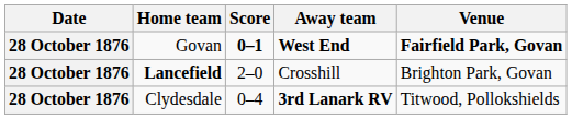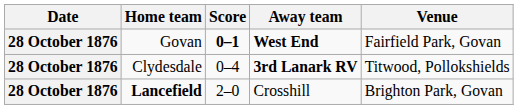 <table class="wikitable football-result-list" style="max-width: 80em; text-align: center">
 <tr>
 <th scope="col">Date</th>
 <th scope="col">Home team</th>
 <th scope="col">Score</th>
 <th scope="col">Away team</th>
 <th scope="col">Venue</th>
 </tr>
 <tr>
 <th scope="row">28 October 1876</th>
 <td align=right>Govan</td>
 <td><strong>0–1</strong></td>
 <td align=left><strong>West End</strong></td>
-<td align=left><strong>Fairfield Park, Govan</strong></td>
+<td align=left>Fairfield Park, Govan</td>
+</tr>
+<tr>
+<th scope="row">28 October 1876</th>
+<td align=right>Clydesdale</td>
+<td>0–4</td>
+<td align=left><strong>3rd Lanark RV</strong></td>
+<td align=left>Titwood, Pollokshields</td>
 </tr>
 <tr>
 <th scope="row">28 October 1876</th>
 <td align=right><strong>Lancefield</strong></td>
 <td>2–0</td>
 <td align=left>Crosshill</td>
 <td align=left>Brighton Park, Govan</td>
 </tr>
-<tr>
-<th scope="row">28 October 1876</th>
-<td align=right>Clydesdale</td>
-<td>0–4</td>
-<td align=left><strong>3rd Lanark RV</strong></td>
-<td align=left>Titwood, Pollokshields</td>
-</tr>
 </table>
